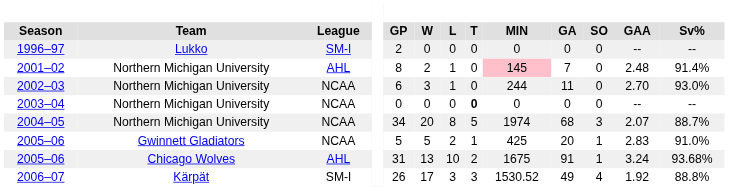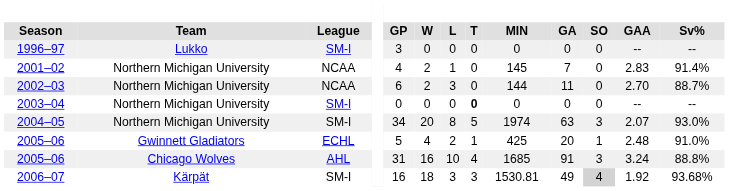 <table BORDER="0" CELLPADDING="3" CELLSPACING="0" width="75%">
 <tr bgcolor="#e0e0e0">
 <th colspan="3" bgcolor="#ffffff"> </th>
 <th rowspan="99" bgcolor="#ffffff"> </th>
 </tr>
 <tr bgcolor="#e0e0e0">
 <th>Season</th>
 <th>Team</th>
 <th>League</th>
 <th>GP</th>
 <th>W</th>
 <th>L</th>
 <th>T</th>
 <th>MIN</th>
 <th>GA</th>
 <th>SO</th>
 <th>GAA</th>
 <th>Sv%</th>
 </tr>
 <tr ALIGN="center" bgcolor="#f0f0f0">
 <td><a href='#'>1996–97</a></td>
 <td><a href='#'>Lukko</a></td>
 <td><a href='#'>SM-l</a></td>
-<td>2</td>
+<td>3</td>
 <td>0</td>
 <td>0</td>
 <td>0</td>
 <td>0</td>
 <td>0</td>
 <td>0</td>
 <td>--</td>
 <td>--</td>
 </tr>
 <tr ALIGN="center">
 <td><a href='#'>2001–02</a></td>
 <td>Northern Michigan University</td>
-<td><a href='#'>AHL</a></td>
-<td>8</td>
+<td>NCAA</td>
+<td>4</td>
 <td>2</td>
 <td>1</td>
 <td>0</td>
-<td style="background: pink;">145</td>
+<td>145</td>
 <td>7</td>
 <td>0</td>
-<td>2.48</td>
+<td>2.83</td>
 <td>91.4%</td>
 </tr>
 <tr ALIGN="center" bgcolor="#f0f0f0">
 <td><a href='#'>2002–03</a></td>
 <td>Northern Michigan University</td>
 <td>NCAA</td>
 <td>6</td>
+<td>2</td>
 <td>3</td>
-<td>1</td>
 <td>0</td>
-<td>244</td>
+<td>144</td>
 <td>11</td>
 <td>0</td>
 <td>2.70</td>
-<td>93.0%</td>
+<td>88.7%</td>
 </tr>
 <tr ALIGN="center">
 <td><a href='#'>2003–04</a></td>
 <td>Northern Michigan University</td>
-<td>NCAA</td>
+<td><a href='#'>SM-l</a></td>
 <td>0</td>
 <td>0</td>
 <td>0</td>
 <td><strong>0</strong></td>
 <td>0</td>
 <td>0</td>
 <td>0</td>
 <td>--</td>
 <td>--</td>
 </tr>
 <tr ALIGN="center" bgcolor="#f0f0f0">
 <td><a href='#'>2004–05</a></td>
 <td>Northern Michigan University</td>
-<td>NCAA</td>
+<td>SM-l</td>
 <td>34</td>
 <td>20</td>
 <td>8</td>
 <td>5</td>
 <td>1974</td>
-<td>68</td>
+<td>63</td>
 <td>3</td>
 <td>2.07</td>
-<td>88.7%</td>
+<td>93.0%</td>
 </tr>
 <tr ALIGN="center">
 <td><a href='#'>2005–06</a></td>
 <td><a href='#'>Gwinnett Gladiators</a></td>
-<td>NCAA</td>
+<td><a href='#'>ECHL</a></td>
 <td>5</td>
-<td>5</td>
+<td>4</td>
 <td>2</td>
 <td>1</td>
 <td>425</td>
 <td>20</td>
 <td>1</td>
-<td>2.83</td>
+<td>2.48</td>
 <td>91.0%</td>
 </tr>
 <tr ALIGN="center" bgcolor="#f0f0f0">
 <td><a href='#'>2005–06</a></td>
 <td><a href='#'>Chicago Wolves</a></td>
 <td><a href='#'>AHL</a></td>
 <td>31</td>
-<td>13</td>
+<td>16</td>
 <td>10</td>
-<td>2</td>
-<td>1675</td>
+<td>4</td>
+<td>1685</td>
 <td>91</td>
-<td>1</td>
+<td>3</td>
 <td>3.24</td>
-<td>93.68%</td>
+<td>88.8%</td>
 </tr>
 <tr ALIGN="center">
 <td><a href='#'>2006–07</a></td>
 <td><a href='#'>Kärpät</a></td>
 <td>SM-l</td>
-<td>26</td>
-<td>17</td>
+<td>16</td>
+<td>18</td>
 <td>3</td>
 <td>3</td>
-<td>1530.52</td>
+<td>1530.81</td>
 <td>49</td>
-<td>4</td>
+<td style="background: lightgrey;">4</td>
 <td>1.92</td>
-<td>88.8%</td>
+<td>93.68%</td>
 </tr>
 </table>
